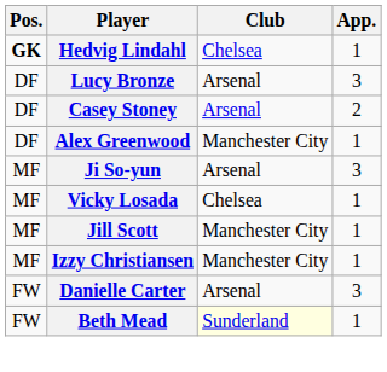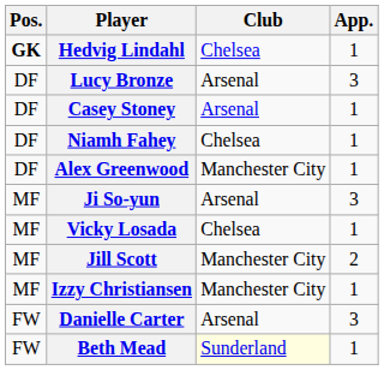 <table class="wikitable plainrowheaders" style="text-align: left">
 <tr>
 <th scope=col>Pos.</th>
 <th scope=col>Player</th>
 <th scope=col>Club</th>
 <th scope=col>App.</th>
 </tr>
 <tr>
 <td style=text-align:center><strong>GK</strong></td>
 <th scope=row><a href='#'>Hedvig Lindahl</a></th>
 <td><a href='#'>Chelsea</a></td>
 <td style=text-align:center>1</td>
 </tr>
 <tr>
 <td style=text-align:center>DF</td>
 <th scope=row><a href='#'>Lucy Bronze</a> </th>
 <td>Arsenal</td>
 <td style=text-align:center>3</td>
 </tr>
 <tr>
 <td style=text-align:center>DF</td>
 <th scope=row><a href='#'>Casey Stoney</a> </th>
 <td><a href='#'>Arsenal</a></td>
-<td style=text-align:center>2</td>
+<td style=text-align:center>1</td>
+</tr>
+<tr>
+<td style=text-align:center>DF</td>
+<th scope=row><a href='#'>Niamh Fahey</a></th>
+<td>Chelsea</td>
+<td style=text-align:center>1</td>
 </tr>
 <tr>
 <td style=text-align:center>DF</td>
 <th scope=row><a href='#'>Alex Greenwood</a></th>
 <td>Manchester City</td>
 <td style=text-align:center>1</td>
 </tr>
 <tr>
 <td style=text-align:center>MF</td>
 <th scope=row><a href='#'>Ji So-yun</a> </th>
 <td>Arsenal</td>
 <td style=text-align:center>3</td>
 </tr>
 <tr>
 <td style=text-align:center>MF</td>
 <th scope=row><a href='#'>Vicky Losada</a></th>
 <td>Chelsea</td>
 <td style=text-align:center>1</td>
 </tr>
 <tr>
 <td style=text-align:center>MF</td>
 <th scope=row><a href='#'>Jill Scott</a> </th>
 <td>Manchester City</td>
-<td style=text-align:center>1</td>
+<td style=text-align:center>2</td>
 </tr>
 <tr>
 <td style=text-align:center>MF</td>
 <th scope=row><a href='#'>Izzy Christiansen</a></th>
 <td>Manchester City</td>
 <td style=text-align:center>1</td>
 </tr>
 <tr>
 <td style=text-align:center>FW</td>
 <th scope=row><a href='#'>Danielle Carter</a> </th>
 <td>Arsenal</td>
 <td style=text-align:center>3</td>
 </tr>
 <tr>
 <td style=text-align:center>FW</td>
 <th scope=row><a href='#'>Beth Mead</a></th>
 <td style="background: lightyellow;"><a href='#'>Sunderland</a></td>
 <td style=text-align:center>1</td>
 </tr>
 </table>
